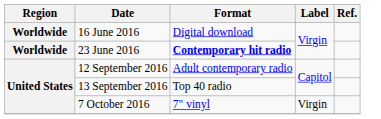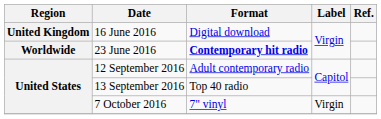 <table class="wikitable sortable plainrowheaders">
 <tr>
 <th scope="col">Region</th>
 <th scope="col">Date</th>
 <th scope="col">Format</th>
 <th scope="col">Label</th>
 <th scope="col">Ref.</th>
 </tr>
 <tr>
-<th scope="row">Worldwide</th>
+<th scope="row">United Kingdom</th>
 <td>16 June 2016</td>
 <td><a href='#'>Digital download</a></td>
 <td rowspan="2"><a href='#'>Virgin</a></td>
 <td></td>
 </tr>
 <tr>
 <th scope="row">Worldwide</th>
 <td>23 June 2016</td>
 <td><strong><a href='#'>Contemporary hit radio</a></strong></td>
 <td></td>
 </tr>
 <tr>
 <th scope="row" rowspan="3">United States</th>
 <td>12 September 2016</td>
 <td><a href='#'>Adult contemporary radio</a></td>
 <td rowspan="2"><a href='#'>Capitol</a></td>
 <td></td>
 </tr>
 <tr>
 <td>13 September 2016</td>
 <td>Top 40 radio</td>
 <td></td>
 </tr>
 <tr>
 <td>7 October 2016</td>
 <td><a href='#'>7" vinyl</a></td>
 <td>Virgin</td>
 <td></td>
 </tr>
 <tr>
 </tr>
 </table>
